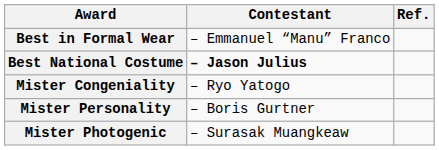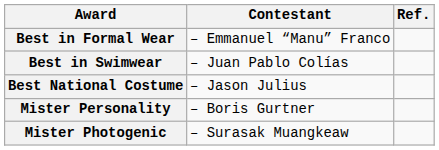 <table class="wikitable sortable" style="font-size: 90%;">
 <tr>
 <th>Award</th>
 <th>Contestant</th>
 <th>Ref.</th>
 </tr>
 <tr>
 <th>Best in Formal Wear</th>
 <td> – Emmanuel “Manu” Franco</td>
 <td></td>
 </tr>
 <tr>
-<th>Best National Costume</th>
-<td><strong> – Jason Julius</strong></td>
+<th>Best in Swimwear</th>
+<td> – Juan Pablo Colías</td>
 <td></td>
 </tr>
 <tr>
-<th>Mister Congeniality</th>
-<td> – Ryo Yatogo</td>
+<th>Best National Costume</th>
+<td> – Jason Julius</td>
 <td></td>
 </tr>
 <tr>
 <th>Mister Personality</th>
 <td> – Boris Gurtner</td>
 <td></td>
 </tr>
 <tr>
 <th>Mister Photogenic</th>
 <td> – Surasak Muangkeaw</td>
 <td></td>
 </tr>
 </table>
